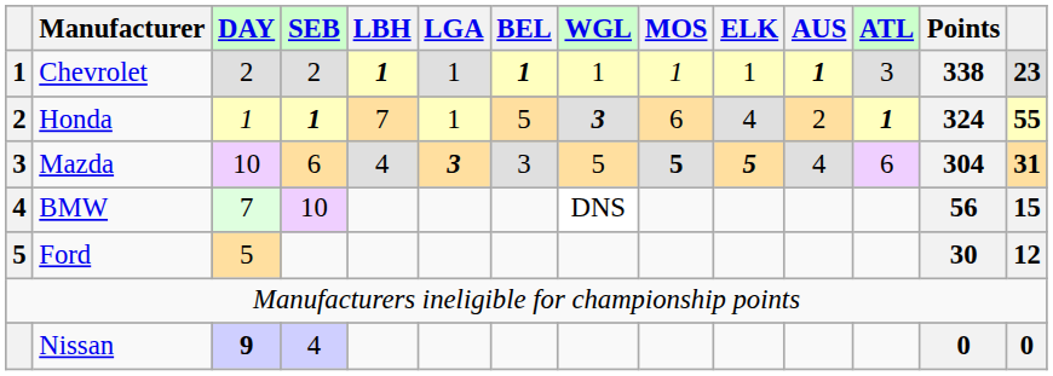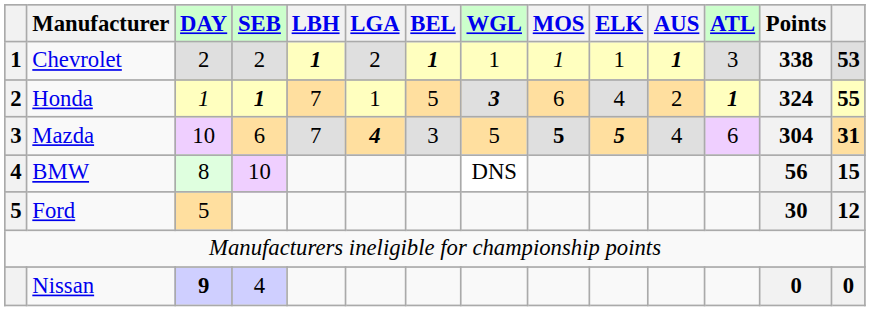 <table class="wikitable" style="font-size:85%; text-align:center">
 <tr style="background:#f9f9f9; vertical-align:top;">
 <th valign=middle></th>
 <th valign=middle>Manufacturer</th>
 <td style="background:#ccffcc;"><strong><a href='#'>DAY</a></strong></td>
 <td style="background:#ccffcc;"><strong><a href='#'>SEB</a></strong></td>
 <th><a href='#'>LBH</a></th>
 <th><a href='#'>LGA</a></th>
 <th><a href='#'>BEL</a></th>
 <td style="background:#ccffcc;"><strong><a href='#'>WGL</a></strong></td>
 <th><a href='#'>MOS</a></th>
 <th><a href='#'>ELK</a></th>
 <th><a href='#'>AUS</a></th>
 <td style="background:#ccffcc;"><strong><a href='#'>ATL</a></strong></td>
 <th valign=middle>Points</th>
 <th valign=middle></th>
 </tr>
 <tr>
 <th>1</th>
 <td align=left><a href='#'>Chevrolet</a></td>
 <td style="background:#dfdfdf;">2</td>
 <td style="background:#dfdfdf;">2</td>
 <td style="background:#ffffbf;"><strong><em>1</em></strong></td>
-<td style="background:#dfdfdf;">1</td>
+<td style="background:#dfdfdf;">2</td>
 <td style="background:#ffffbf;"><strong><em>1</em></strong></td>
 <td style="background:#ffffbf;">1</td>
 <td style="background:#ffffbf;"><em>1</em></td>
 <td style="background:#ffffbf;">1</td>
 <td style="background:#ffffbf;"><strong><em>1</em></strong></td>
 <td style="background:#dfdfdf;">3</td>
 <th>338</th>
-<td style="background:#dfdfdf;"><strong>23</strong></td>
+<td style="background:#dfdfdf;"><strong>53</strong></td>
 </tr>
 <tr>
 <th>2</th>
 <td align=left><a href='#'>Honda</a></td>
 <td style="background:#ffffbf;"><em>1</em></td>
 <td style="background:#ffffbf;"><strong><em>1</em></strong></td>
 <td style="background:#ffdf9f;">7</td>
 <td style="background:#ffffbf;">1</td>
 <td style="background:#ffdf9f;">5</td>
 <td style="background:#dfdfdf;"><strong><em>3</em></strong></td>
 <td style="background:#ffdf9f;">6</td>
 <td style="background:#dfdfdf;">4</td>
 <td style="background:#ffdf9f;">2</td>
 <td style="background:#ffffbf;"><strong><em>1</em></strong></td>
 <th>324</th>
 <td style="background:#ffffbf;"><strong>55</strong></td>
 </tr>
 <tr>
 <th>3</th>
 <td align=left><a href='#'>Mazda</a></td>
 <td style="background:#efcfff;">10</td>
 <td style="background:#ffdf9f;">6</td>
-<td style="background:#dfdfdf;">4</td>
-<td style="background:#ffdf9f;"><strong><em>3</em></strong></td>
+<td style="background:#dfdfdf;">7</td>
+<td style="background:#ffdf9f;"><strong><em>4</em></strong></td>
 <td style="background:#dfdfdf;">3</td>
 <td style="background:#ffdf9f;">5</td>
 <td style="background:#dfdfdf;"><strong>5</strong></td>
 <td style="background:#ffdf9f;"><strong><em>5</em></strong></td>
 <td style="background:#dfdfdf;">4</td>
 <td style="background:#efcfff;">6</td>
 <th>304</th>
 <td style="background:#ffdf9f;"><strong>31</strong></td>
 </tr>
 <tr>
 <th>4</th>
 <td align=left><a href='#'>BMW</a></td>
-<td style="background:#dfffdf;">7</td>
+<td style="background:#dfffdf;">8</td>
 <td style="background:#efcfff;">10</td>
 <td></td>
 <td></td>
 <td></td>
 <td style="background:#ffffff;">DNS</td>
 <td></td>
 <td></td>
 <td></td>
 <td></td>
 <th>56</th>
 <th>15</th>
 </tr>
 <tr>
 <th>5</th>
 <td align=left><a href='#'>Ford</a></td>
 <td style="background:#ffdf9f;">5</td>
 <td></td>
 <td></td>
 <td></td>
 <td></td>
 <td></td>
 <td></td>
 <td></td>
 <td></td>
 <td></td>
 <th>30</th>
 <th>12</th>
 </tr>
 <tr>
 <td colspan=14><em>Manufacturers ineligible for championship points</em></td>
 </tr>
 <tr>
 <th></th>
 <td align="left"><a href='#'>Nissan</a></td>
 <td style="background:#cfcfff;"><strong>9</strong></td>
 <td style="background:#cfcfff;">4</td>
 <td></td>
 <td></td>
 <td></td>
 <td></td>
 <td></td>
 <td></td>
 <td></td>
 <td></td>
 <th>0</th>
 <th>0</th>
 </tr>
 </table>
